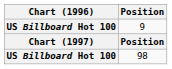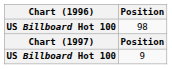 <table class="wikitable plainrowheaders" style="text-align:center">
 <tr>
 <th>Chart (1996)</th>
 <th>Position</th>
 </tr>
 <tr>
-<th scope="row">US <em>Billboard</em> Hot 100</th>
-<td align="center">9</td>
+<th scope="row">US  <em>Billboard</em> Hot 100</th>
+<td align="center">98</td>
 </tr>
 <tr>
 <th>Chart (1997)</th>
 <th align="center">Position</th>
 </tr>
 <tr>
-<th scope="row">US  <em>Billboard</em> Hot 100</th>
-<td align="center">98</td>
+<th scope="row">US <em>Billboard</em> Hot 100</th>
+<td align="center">9</td>
 </tr>
 </table>
